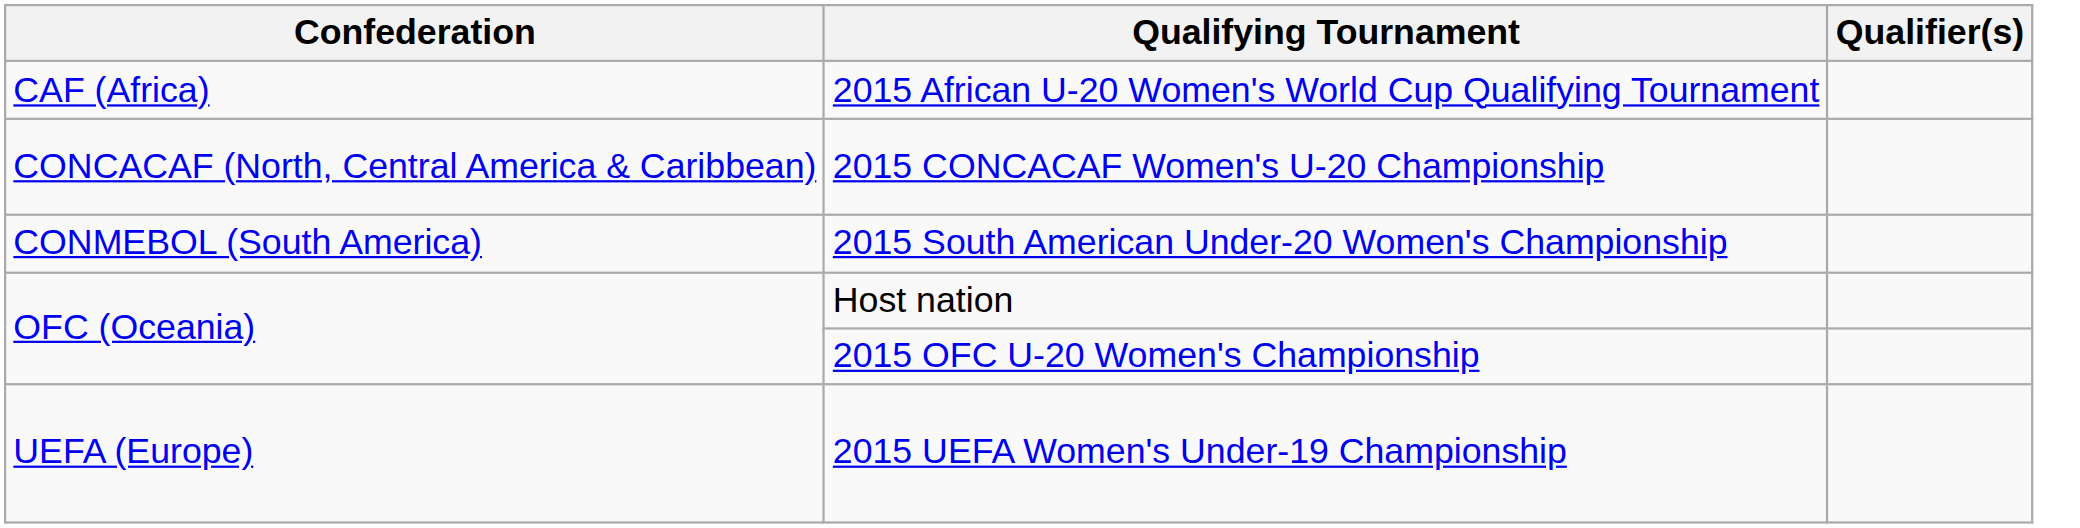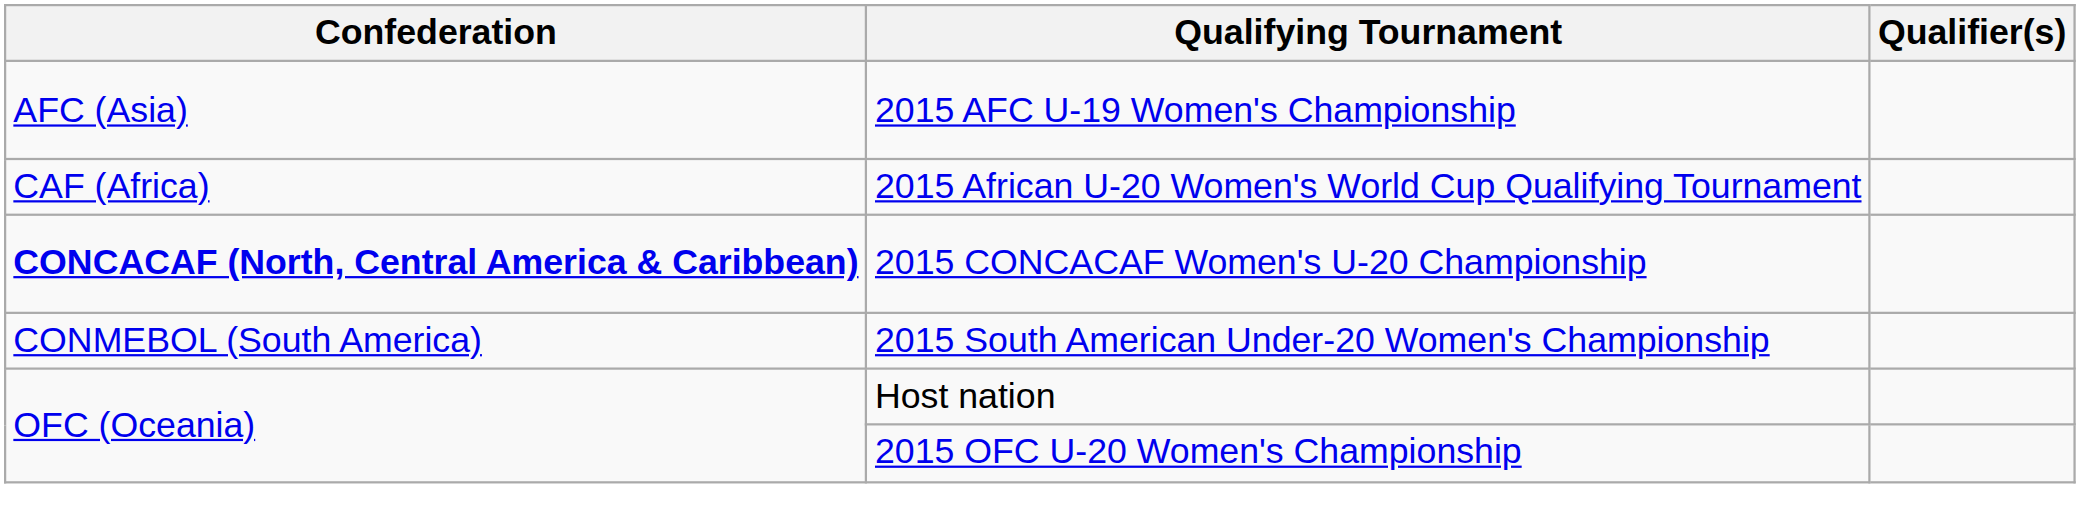 <table class=wikitable>
 <tr>
 <th>Confederation</th>
 <th>Qualifying Tournament</th>
 <th>Qualifier(s)</th>
 </tr>
 <tr>
+<td><a href='#'>AFC (Asia)</a></td>
+<td><a href='#'>2015 AFC U-19 Women's Championship</a></td>
+<td><br><br></td>
+</tr>
+<tr>
 <td><a href='#'>CAF (Africa)</a></td>
 <td><a href='#'>2015 African U-20 Women's World Cup Qualifying Tournament</a></td>
 <td><br></td>
 </tr>
 <tr>
-<td><a href='#'>CONCACAF (North, Central America & Caribbean)</a></td>
+<td><strong><a href='#'>CONCACAF (North, Central America & Caribbean)</a></strong></td>
 <td><a href='#'>2015 CONCACAF Women's U-20 Championship</a></td>
 <td><br><br></td>
 </tr>
 <tr>
 <td><a href='#'>CONMEBOL (South America)</a></td>
 <td><a href='#'>2015 South American Under-20 Women's Championship</a></td>
 <td><br></td>
 </tr>
 <tr>
 <td rowspan=2><a href='#'>OFC (Oceania)</a></td>
 <td>Host nation</td>
 <td></td>
 </tr>
 <tr>
 <td><a href='#'>2015 OFC U-20 Women's Championship</a></td>
 <td></td>
 </tr>
-<tr>
-<td><a href='#'>UEFA (Europe)</a></td>
-<td><a href='#'>2015 UEFA Women's Under-19 Championship</a></td>
-<td><br><br><br></td>
-</tr>
 </table>
